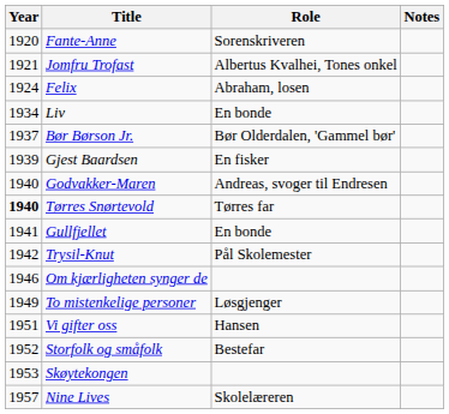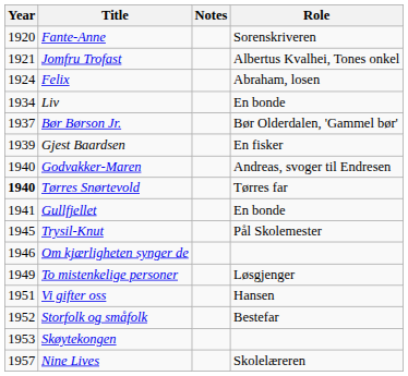 <table class="wikitable">
 <tr>
 <th>Year</th>
 <th>Title</th>
+<th>Notes</th>
 <th>Role</th>
-<th>Notes</th>
 </tr>
 <tr>
 <td>1920</td>
 <td><em><a href='#'>Fante-Anne</a></em></td>
+<td></td>
 <td>Sorenskriveren</td>
-<td></td>
 </tr>
 <tr>
 <td>1921</td>
 <td><em><a href='#'>Jomfru Trofast</a></em></td>
+<td></td>
 <td>Albertus Kvalhei, Tones onkel</td>
-<td></td>
 </tr>
 <tr>
 <td>1924</td>
 <td><em><a href='#'>Felix</a></em></td>
+<td></td>
 <td>Abraham, losen</td>
-<td></td>
 </tr>
 <tr>
 <td>1934</td>
 <td><em>Liv</em></td>
+<td></td>
 <td>En bonde</td>
-<td></td>
 </tr>
 <tr>
 <td>1937</td>
 <td><em><a href='#'>Bør Børson Jr.</a></em></td>
+<td></td>
 <td>Bør Olderdalen, 'Gammel bør'</td>
-<td></td>
 </tr>
 <tr>
 <td>1939</td>
 <td><em>Gjest Baardsen</em></td>
+<td></td>
 <td>En fisker</td>
-<td></td>
 </tr>
 <tr>
 <td>1940</td>
 <td><em><a href='#'>Godvakker-Maren</a></em></td>
+<td></td>
 <td>Andreas, svoger til Endresen</td>
-<td></td>
 </tr>
 <tr>
 <td><strong>1940</strong></td>
 <td><em><a href='#'>Tørres Snørtevold</a></em></td>
+<td></td>
 <td>Tørres far</td>
-<td></td>
 </tr>
 <tr>
 <td>1941</td>
 <td><em><a href='#'>Gullfjellet</a></em></td>
+<td></td>
 <td>En bonde</td>
-<td></td>
 </tr>
 <tr>
-<td>1942</td>
+<td>1945</td>
 <td><em><a href='#'>Trysil-Knut</a></em></td>
+<td></td>
 <td>Pål Skolemester</td>
-<td></td>
 </tr>
 <tr>
 <td>1946</td>
 <td><em><a href='#'>Om kjærligheten synger de</a></em></td>
 <td></td>
 <td></td>
 </tr>
 <tr>
 <td>1949</td>
 <td><em><a href='#'>To mistenkelige personer</a></em></td>
+<td></td>
 <td>Løsgjenger</td>
-<td></td>
 </tr>
 <tr>
 <td>1951</td>
 <td><em><a href='#'>Vi gifter oss</a></em></td>
+<td></td>
 <td>Hansen</td>
-<td></td>
 </tr>
 <tr>
 <td>1952</td>
 <td><em><a href='#'>Storfolk og småfolk</a></em></td>
+<td></td>
 <td>Bestefar</td>
-<td></td>
 </tr>
 <tr>
 <td>1953</td>
 <td><em><a href='#'>Skøytekongen</a></em></td>
 <td></td>
 <td></td>
 </tr>
 <tr>
 <td>1957</td>
 <td><em><a href='#'>Nine Lives</a></em></td>
+<td></td>
 <td>Skolelæreren</td>
-<td></td>
 </tr>
 </table>
